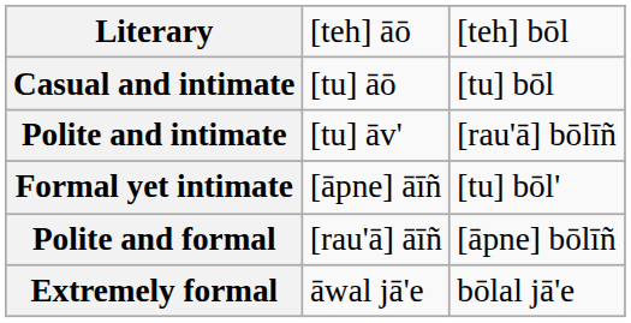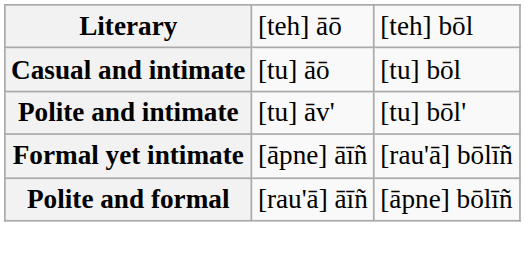 <table class="wikitable plain-row-headers">
 <tr>
 <th scope=row>Literary</th>
 <td>[teh] āō</td>
 <td>[teh] bōl</td>
 </tr>
 <tr>
 <th scope=row>Casual and intimate</th>
 <td>[tu] āō</td>
 <td>[tu] bōl</td>
 </tr>
 <tr>
 <th scope=row>Polite and intimate</th>
 <td>[tu] āv'</td>
-<td>[rau'ā] bōlīñ</td>
+<td>[tu] bōl'</td>
 </tr>
 <tr>
 <th scope=row>Formal yet intimate</th>
 <td>[āpne] āīñ</td>
-<td>[tu] bōl'</td>
+<td>[rau'ā] bōlīñ</td>
 </tr>
 <tr>
 <th scope=row>Polite and formal</th>
 <td>[rau'ā] āīñ</td>
 <td>[āpne] bōlīñ</td>
 </tr>
-<tr>
-<th scope=row>Extremely formal</th>
-<td>āwal jā'e</td>
-<td>bōlal jā'e</td>
-</tr>
 </table>
